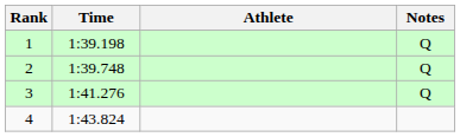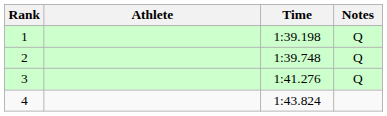 <table class=wikitable style="text-align:center">
 <tr>
 <th width=40>Rank</th>
+<th width=250>Athlete</th>
 <th width=80>Time</th>
-<th width=250>Athlete</th>
 <th width=50>Notes</th>
 </tr>
 <tr bgcolor="ccffcc">
 <td>1</td>
+<td align=left></td>
 <td>1:39.198</td>
-<td align=left></td>
 <td>Q</td>
 </tr>
 <tr bgcolor="ccffcc">
 <td>2</td>
+<td align=left></td>
 <td>1:39.748</td>
-<td align=left></td>
 <td>Q</td>
 </tr>
 <tr bgcolor="ccffcc">
 <td>3</td>
+<td align=left></td>
 <td>1:41.276</td>
-<td align=left></td>
 <td>Q</td>
 </tr>
 <tr>
 <td>4</td>
+<td align=left></td>
 <td>1:43.824</td>
-<td align=left></td>
 <td></td>
 </tr>
 </table>
